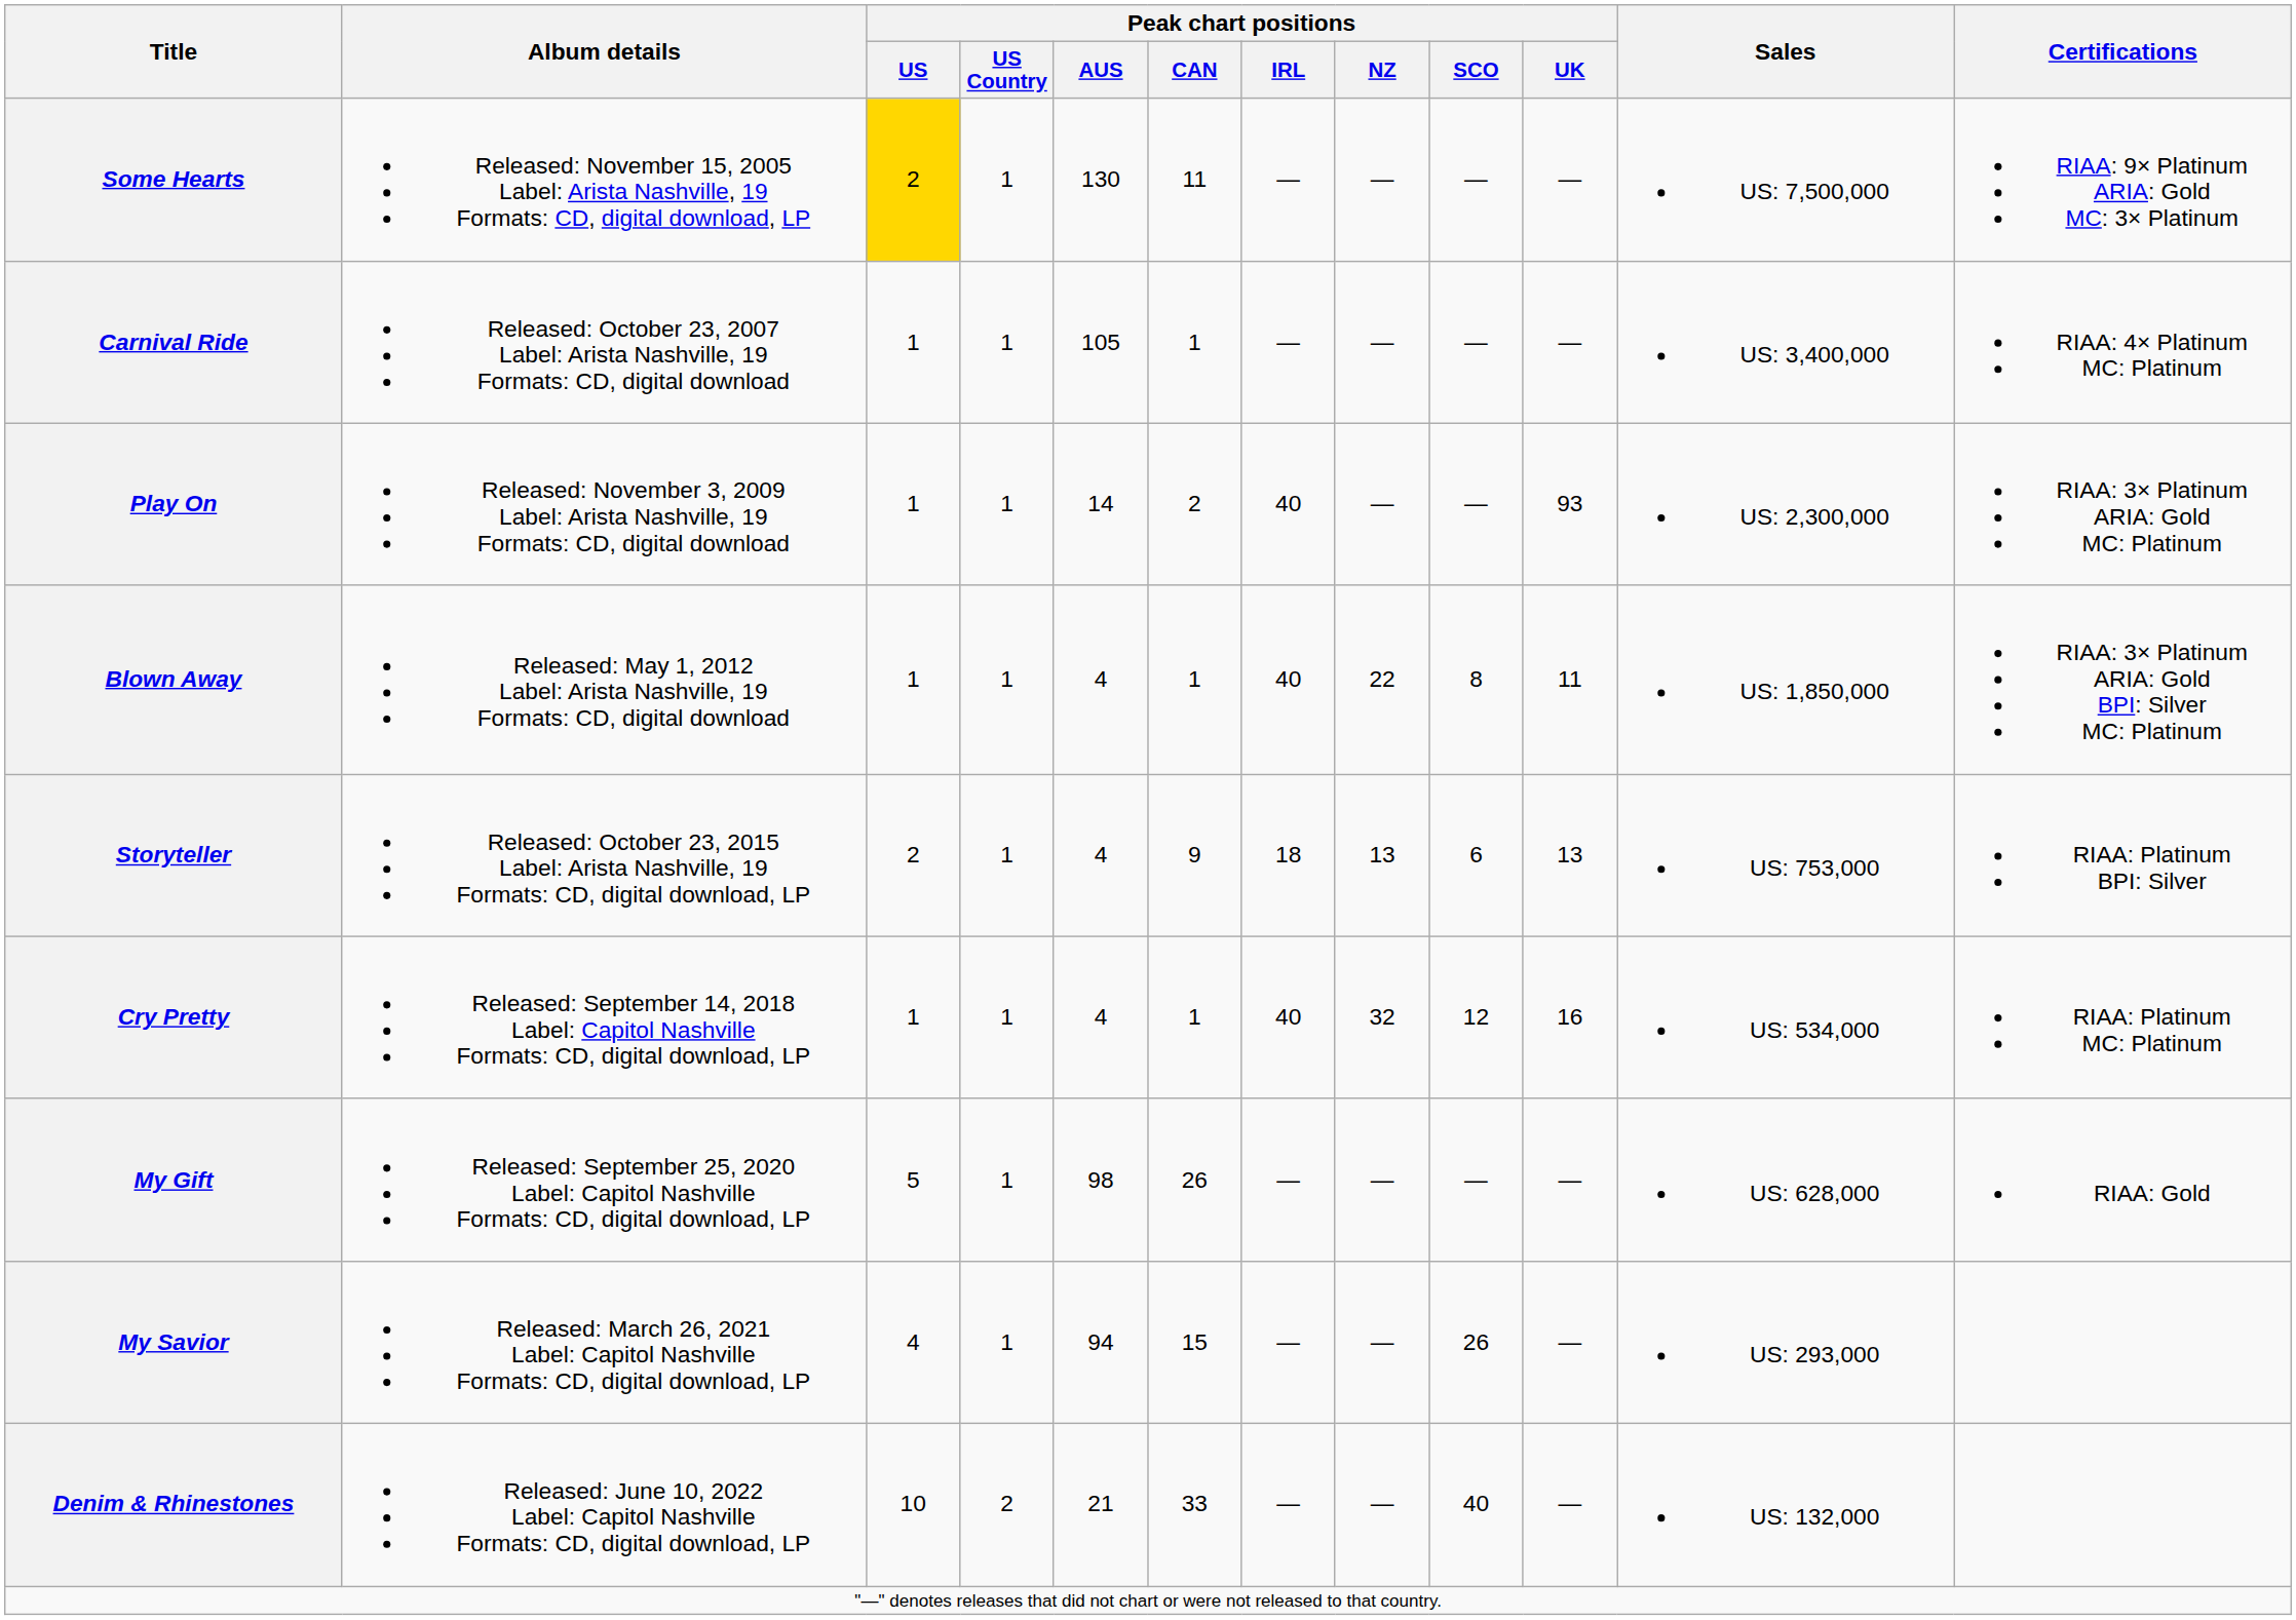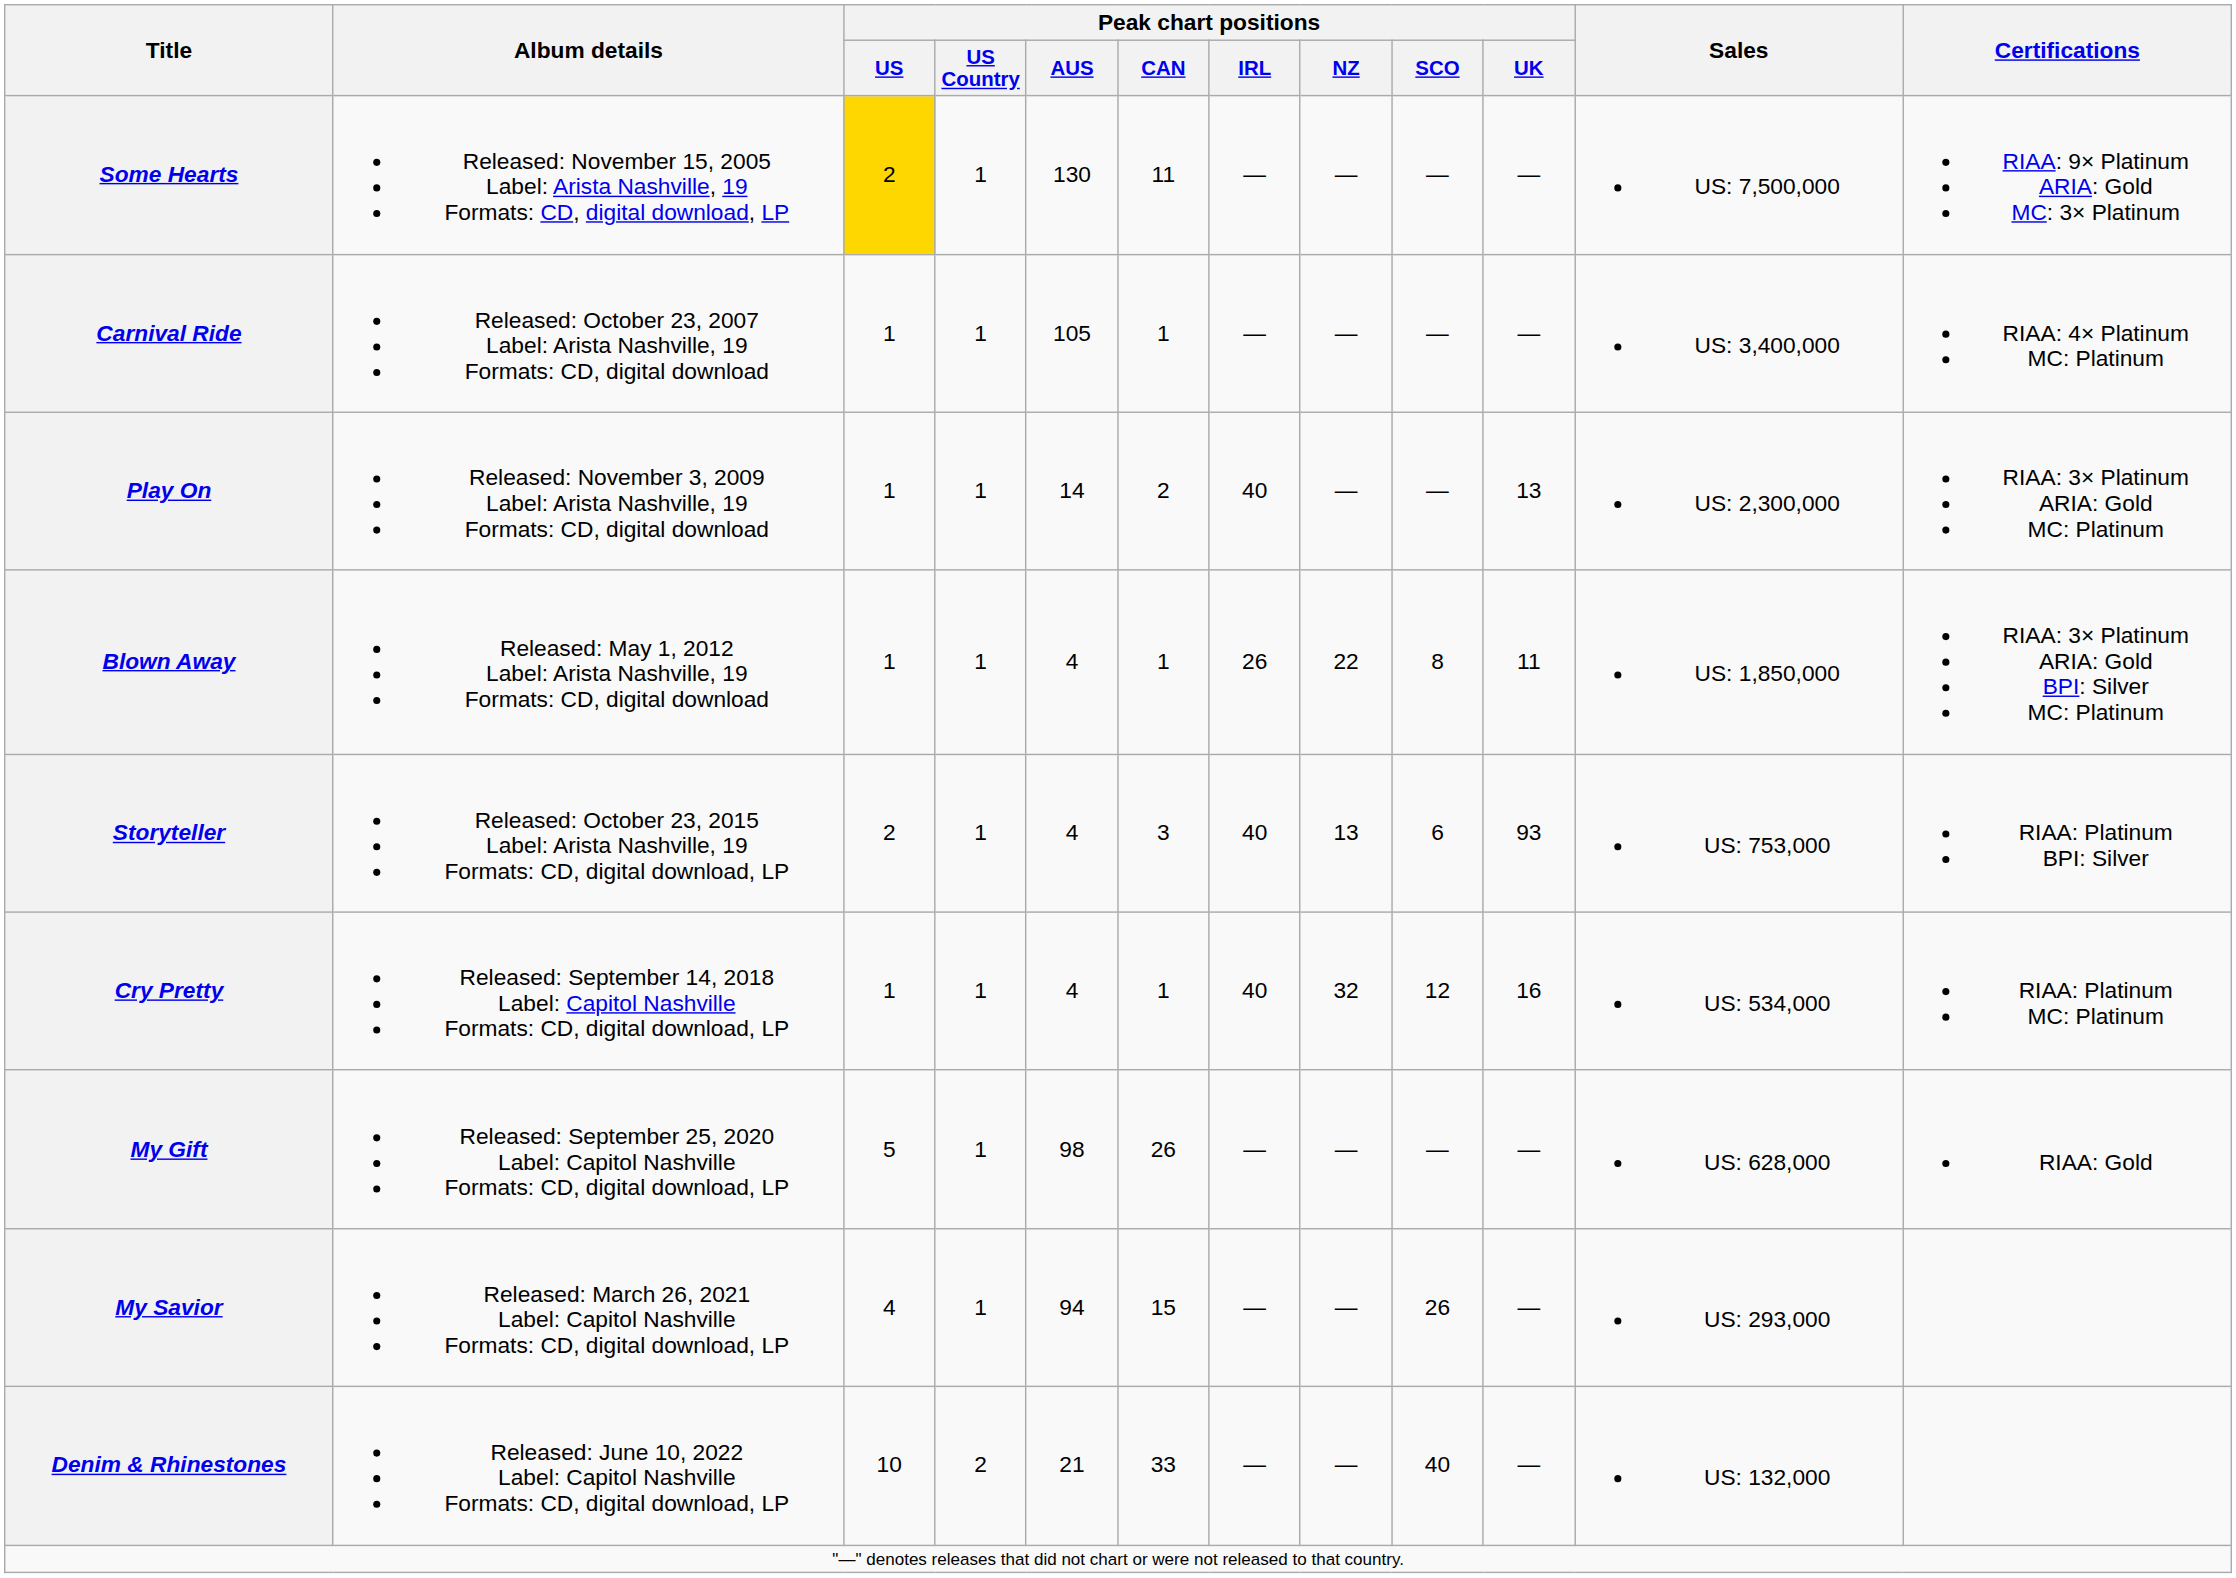 <table class="wikitable plainrowheaders" style="text-align:center;">
 <tr>
 <th rowspan="2" style="width:14em;">Title</th>
 <th rowspan="2" style="width:22em;">Album details</th>
 <th colspan="8">Peak chart positions</th>
 <th rowspan="2" style="width:14em;">Sales</th>
 <th rowspan="2" style="width:14em;"><a href='#'>Certifications</a></th>
 </tr>
 <tr>
 <th style="width:4em;font-size:90%;"><a href='#'>US</a><br></th>
 <th style="width:4em;font-size:90%;"><a href='#'>US Country</a><br></th>
 <th style="width:4em;font-size:90%;"><a href='#'>AUS</a><br></th>
 <th style="width:4em;font-size:90%;"><a href='#'>CAN</a><br></th>
 <th style="width:4em;font-size:90%;"><a href='#'>IRL</a><br></th>
 <th style="width:4em;font-size:90%;"><a href='#'>NZ</a><br></th>
 <th style="width:4em;font-size:90%;"><a href='#'>SCO</a><br></th>
 <th style="width:4em;font-size:90%;"><a href='#'>UK</a><br></th>
 </tr>
 <tr>
 <th scope="row"><em><a href='#'>Some Hearts</a></em></th>
 <td><br><ul><li>Released: November 15, 2005</li><li>Label: <a href='#'>Arista Nashville</a>, <a href='#'>19</a></li><li>Formats: <a href='#'>CD</a>, <a href='#'>digital download</a>, <a href='#'>LP</a></li></ul></td>
 <td style="background: gold;">2</td>
 <td>1</td>
 <td>130</td>
 <td>11</td>
 <td>—</td>
 <td>—</td>
 <td>—</td>
 <td>—</td>
 <td><br><ul><li>US: 7,500,000</li></ul></td>
 <td><br><ul><li><a href='#'>RIAA</a>: 9× Platinum</li><li><a href='#'>ARIA</a>: Gold</li><li><a href='#'>MC</a>: 3× Platinum</li></ul></td>
 </tr>
 <tr>
 <th scope="row"><em><a href='#'>Carnival Ride</a></em></th>
 <td><br><ul><li>Released: October 23, 2007</li><li>Label: Arista Nashville, 19</li><li>Formats: CD, digital download</li></ul></td>
 <td>1</td>
 <td>1</td>
 <td>105</td>
 <td>1</td>
 <td>—</td>
 <td>—</td>
 <td>—</td>
 <td>—</td>
 <td><br><ul><li>US: 3,400,000</li></ul></td>
 <td><br><ul><li>RIAA: 4× Platinum</li><li>MC: Platinum</li></ul></td>
 </tr>
 <tr>
 <th scope="row"><em><a href='#'>Play On</a></em></th>
 <td><br><ul><li>Released: November 3, 2009</li><li>Label: Arista Nashville, 19</li><li>Formats: CD, digital download</li></ul></td>
 <td>1</td>
 <td>1</td>
 <td>14</td>
 <td>2</td>
 <td>40</td>
 <td>—</td>
 <td>—</td>
-<td>93</td>
+<td>13</td>
 <td><br><ul><li>US: 2,300,000</li></ul></td>
 <td><br><ul><li>RIAA: 3× Platinum</li><li>ARIA: Gold</li><li>MC: Platinum</li></ul></td>
 </tr>
 <tr>
 <th scope="row"><em><a href='#'>Blown Away</a></em></th>
 <td><br><ul><li>Released: May 1, 2012</li><li>Label: Arista Nashville, 19</li><li>Formats: CD, digital download</li></ul></td>
 <td>1</td>
 <td>1</td>
 <td>4</td>
 <td>1</td>
-<td>40</td>
+<td>26</td>
 <td>22</td>
 <td>8</td>
 <td>11</td>
 <td><br><ul><li>US: 1,850,000</li></ul></td>
 <td><br><ul><li>RIAA: 3× Platinum</li><li>ARIA: Gold</li><li><a href='#'>BPI</a>: Silver</li><li>MC: Platinum</li></ul></td>
 </tr>
 <tr>
 <th scope="row"><em><a href='#'>Storyteller</a></em></th>
 <td><br><ul><li>Released: October 23, 2015</li><li>Label: Arista Nashville, 19</li><li>Formats: CD, digital download, LP</li></ul></td>
 <td>2</td>
 <td>1</td>
 <td>4</td>
-<td>9</td>
-<td>18</td>
+<td>3</td>
+<td>40</td>
 <td>13</td>
 <td>6</td>
-<td>13</td>
+<td>93</td>
 <td><br><ul><li>US: 753,000</li></ul></td>
 <td><br><ul><li>RIAA: Platinum</li><li>BPI: Silver</li></ul></td>
 </tr>
 <tr>
 <th scope="row"><em><a href='#'>Cry Pretty</a></em></th>
 <td><br><ul><li>Released: September 14, 2018</li><li>Label: <a href='#'>Capitol Nashville</a></li><li>Formats: CD, digital download, LP</li></ul></td>
 <td>1</td>
 <td>1</td>
 <td>4</td>
 <td>1</td>
 <td>40</td>
 <td>32</td>
 <td>12</td>
 <td>16</td>
 <td><br><ul><li>US: 534,000</li></ul></td>
 <td><br><ul><li>RIAA: Platinum</li><li>MC: Platinum</li></ul></td>
 </tr>
 <tr>
 <th scope="row"><em><a href='#'>My Gift</a></em></th>
 <td><br><ul><li>Released: September 25, 2020</li><li>Label: Capitol Nashville</li><li>Formats: CD, digital download, LP</li></ul></td>
 <td>5</td>
 <td>1</td>
 <td>98</td>
 <td>26</td>
 <td>—</td>
 <td>—</td>
 <td>—</td>
 <td>—</td>
 <td><br><ul><li>US: 628,000</li></ul></td>
 <td><br><ul><li>RIAA: Gold</li></ul></td>
 </tr>
 <tr>
 <th scope="row"><em><a href='#'>My Savior</a></em></th>
 <td><br><ul><li>Released: March 26, 2021</li><li>Label: Capitol Nashville</li><li>Formats: CD, digital download, LP</li></ul></td>
 <td>4</td>
 <td>1</td>
 <td>94</td>
 <td>15</td>
 <td>—</td>
 <td>—</td>
 <td>26</td>
 <td>—</td>
 <td><br><ul><li>US: 293,000</li></ul></td>
 <td></td>
 </tr>
 <tr>
 <th scope="row"><em><a href='#'>Denim & Rhinestones</a></em></th>
 <td><br><ul><li>Released: June 10, 2022</li><li>Label: Capitol Nashville</li><li>Formats: CD, digital download, LP</li></ul></td>
 <td>10</td>
 <td>2</td>
 <td>21</td>
 <td>33</td>
 <td>—</td>
 <td>—</td>
 <td>40</td>
 <td>—</td>
 <td><br><ul><li>US: 132,000</li></ul></td>
 <td></td>
 </tr>
 <tr>
 <td colspan="14" style="font-size:9pt">"—" denotes releases that did not chart or were not released to that country.</td>
 </tr>
 </table>
